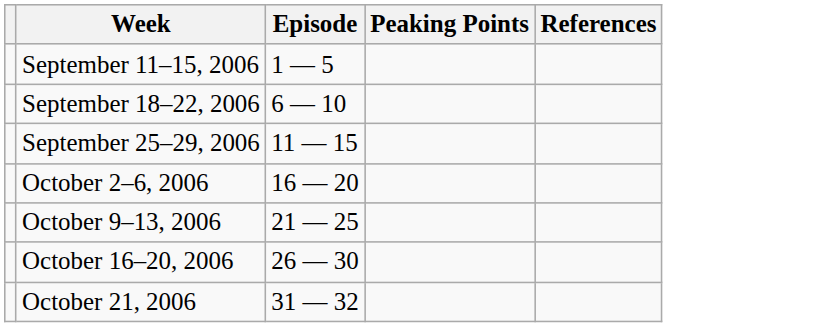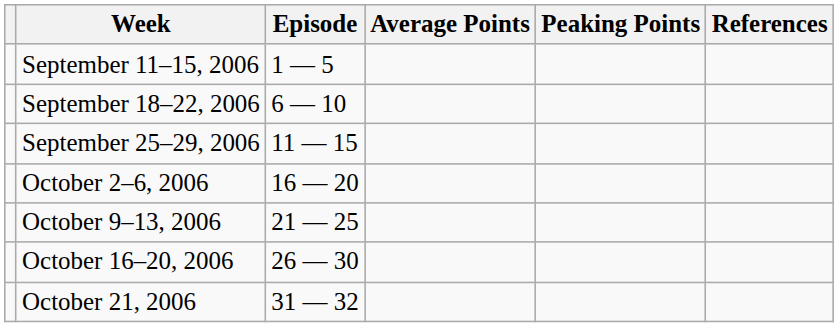 <table class="wikitable">
 <tr>
 <th></th>
 <th>Week</th>
 <th>Episode</th>
+<th>Average Points</th>
 <th>Peaking Points</th>
 <th>References</th>
 </tr>
 <tr>
 <td></td>
 <td>September 11–15, 2006</td>
 <td>1 — 5</td>
 <td></td>
 <td></td>
+<td></td>
 </tr>
 <tr>
 <td></td>
 <td>September 18–22, 2006</td>
 <td>6 — 10</td>
+<td></td>
 <td></td>
 <td></td>
 </tr>
 <tr>
 <td></td>
 <td>September 25–29, 2006</td>
 <td>11 — 15</td>
 <td></td>
 <td></td>
+<td></td>
 </tr>
 <tr>
 <td></td>
 <td>October 2–6, 2006</td>
 <td>16 — 20</td>
+<td></td>
 <td></td>
 <td></td>
 </tr>
 <tr>
 <td></td>
 <td>October 9–13, 2006</td>
 <td>21 — 25</td>
 <td></td>
 <td></td>
+<td></td>
 </tr>
 <tr>
 <td></td>
 <td>October 16–20, 2006</td>
 <td>26 — 30</td>
+<td></td>
 <td></td>
 <td></td>
 </tr>
 <tr>
 <td></td>
 <td>October 21, 2006</td>
 <td>31 — 32</td>
 <td></td>
 <td></td>
+<td></td>
 </tr>
 </table>
